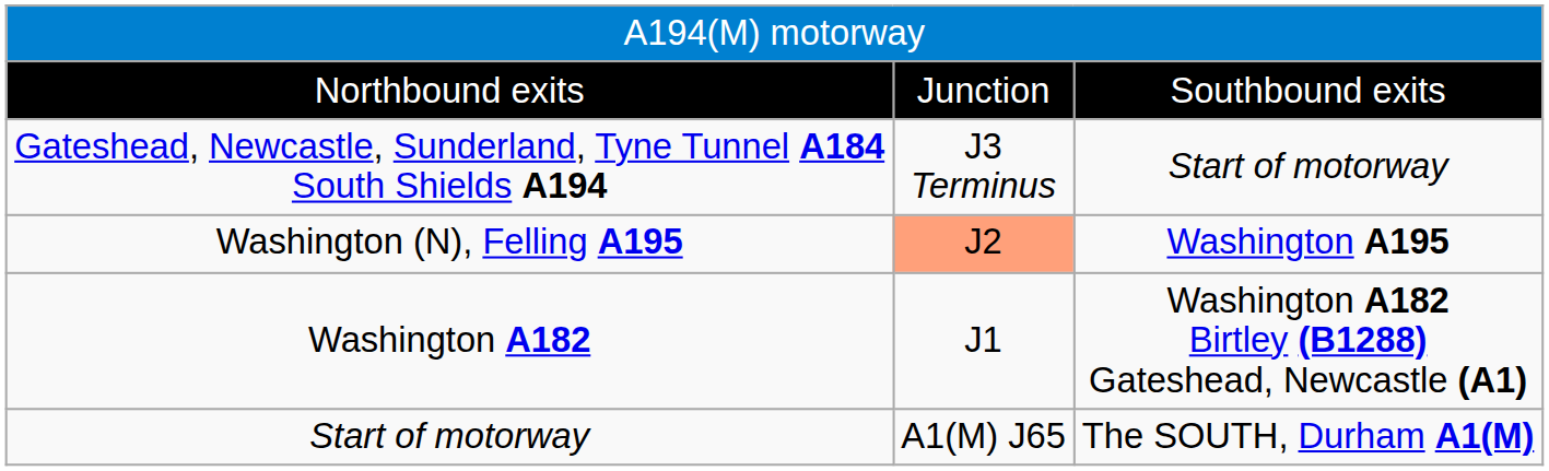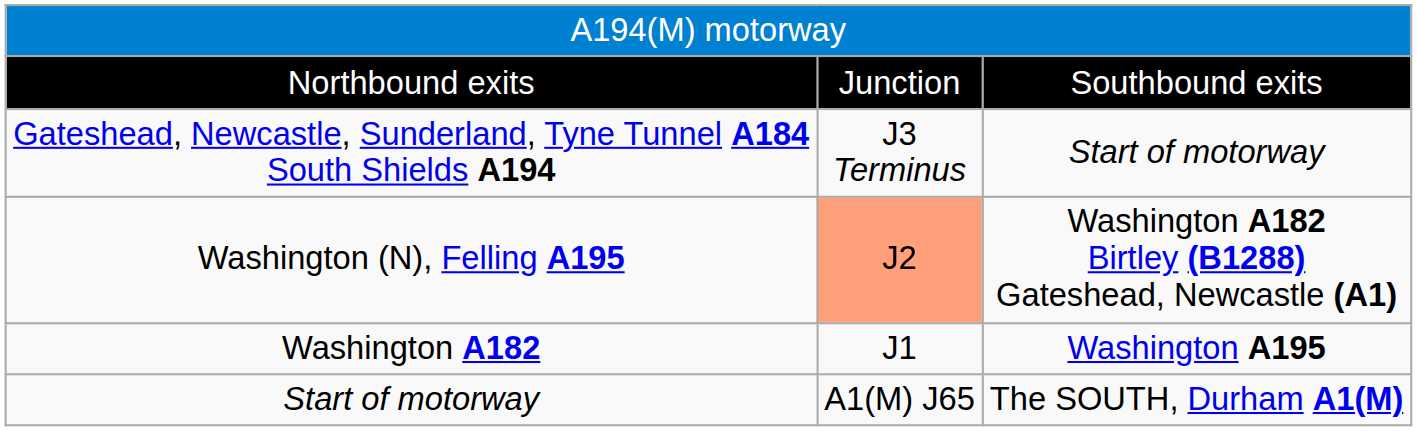 <table border=1 cellpadding=2 style="margin-left:1em; margin-bottom: 1em;  border-collapse: collapse; " class="wikitable">
 <tr align="center" bgcolor="0080d0" style="color: white;">
 <td colspan="3">A194(M) motorway</td>
 </tr>
 <tr align="center" bgcolor="000000" style="color: white">
 <td>Northbound exits</td>
 <td>Junction</td>
 <td>Southbound exits</td>
 </tr>
 <tr align="center">
 <td><a href='#'>Gateshead</a>, <a href='#'>Newcastle</a>, <a href='#'>Sunderland</a>, <a href='#'>Tyne Tunnel</a> <a href='#'><span><strong>A184</strong></span></a><br><a href='#'>South Shields</a> <span><strong>A194</strong></span></td>
 <td>J3<br><em>Terminus</em></td>
 <td><em>Start of motorway</em></td>
 </tr>
 <tr align="center">
 <td>Washington (N), <a href='#'>Felling</a> <a href='#'><span><strong>A195</strong></span></a></td>
 <td style="background: lightsalmon;">J2</td>
-<td><a href='#'>Washington</a> <span><strong>A195</strong></span></td>
+<td>Washington <span><strong>A182</strong></span><br><a href='#'>Birtley</a> <a href='#'><span><strong>(B1288)</strong></span></a><br>Gateshead, Newcastle <span><strong>(A1)</strong></span></td>
 </tr>
 <tr align="center">
 <td>Washington <a href='#'><span><strong>A182</strong></span></a></td>
 <td>J1</td>
-<td>Washington <span><strong>A182</strong></span><br><a href='#'>Birtley</a> <a href='#'><span><strong>(B1288)</strong></span></a><br>Gateshead, Newcastle <span><strong>(A1)</strong></span></td>
+<td><a href='#'>Washington</a> <span><strong>A195</strong></span></td>
 </tr>
 <tr align="center">
 <td><em>Start of motorway</em></td>
 <td>A1(M) J65</td>
 <td>The SOUTH, <a href='#'>Durham</a> <a href='#'><span><strong>A1(M)</strong></span></a></td>
 </tr>
 </table>
